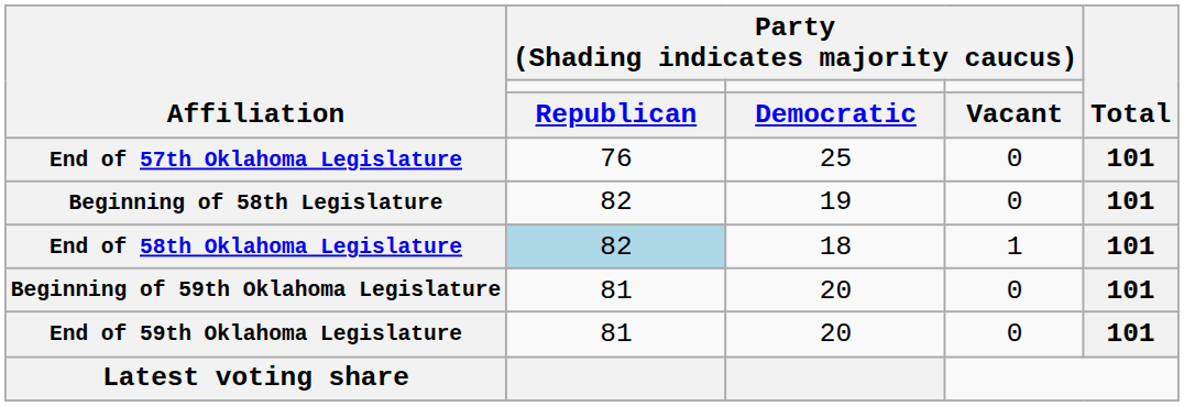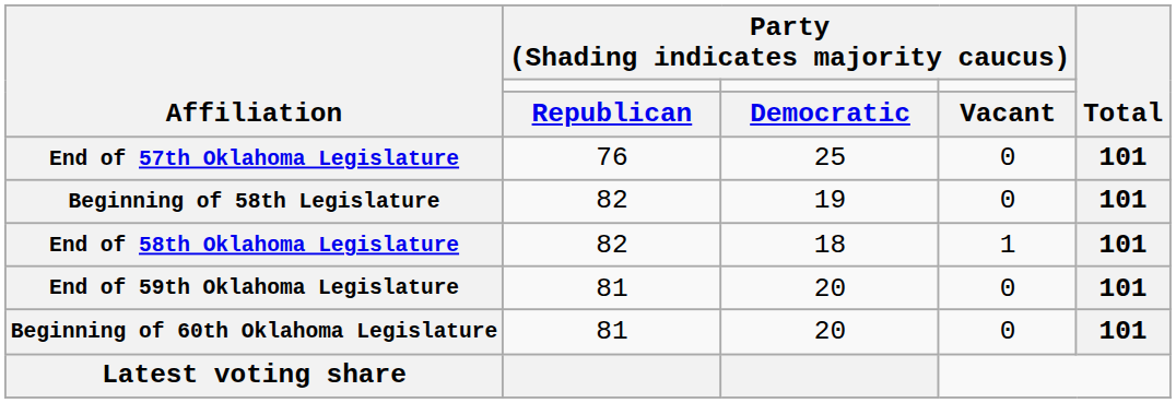 <table class="wikitable" style="text-align:center">
 <tr valign="bottom">
 <th scope="col" rowspan="3">Affiliation</th>
 <th scope="col" colspan="3">Party <div>(Shading indicates majority caucus)</div></th>
 <th scope="col" rowspan="3">Total</th>
 </tr>
 <tr style="height:5px">
 <td style="color:#33F"></td>
 <td style="color:F33"></td>
 </tr>
 <tr>
 <th><a href='#'>Republican</a></th>
 <th><a href='#'>Democratic</a></th>
 <th>Vacant</th>
 </tr>
 <tr>
 <th scope="row" style="white-space:nowrap; font-size:80%">End of <a href='#'>57th Oklahoma Legislature</a></th>
 <td>76</td>
 <td>25</td>
 <td>0</td>
 <th>101</th>
 </tr>
 <tr>
 <th scope="row" style="white-space:nowrap; font-size:80%">Beginning of 58th Legislature</th>
 <td>82</td>
 <td>19</td>
 <td>0</td>
 <th>101</th>
 </tr>
 <tr>
 <th scope="row" style="white-space:nowrap; font-size:80%">End of <a href='#'>58th Oklahoma Legislature</a></th>
-<td style="background: lightblue;">82</td>
+<td>82</td>
 <td>18</td>
 <td>1</td>
 <th>101</th>
 </tr>
 <tr>
-<th scope="row" style="white-space:nowrap; font-size:80%">Beginning of 59th Oklahoma Legislature</th>
+<th scope="row" style="white-space:nowrap; font-size:80%">End of 59th Oklahoma Legislature</th>
 <td>81</td>
 <td>20</td>
 <td>0</td>
 <th>101</th>
 </tr>
 <tr>
-<th scope="row" style="white-space:nowrap; font-size:80%">End of 59th Oklahoma Legislature</th>
+<th scope="row" style="white-space:nowrap; font-size:80%">Beginning of 60th Oklahoma Legislature</th>
 <td>81</td>
 <td>20</td>
 <td>0</td>
 <th>101</th>
 </tr>
 <tr>
 <th scope="row">Latest voting share</th>
 <th></th>
 <th></th>
 </tr>
 </table>
